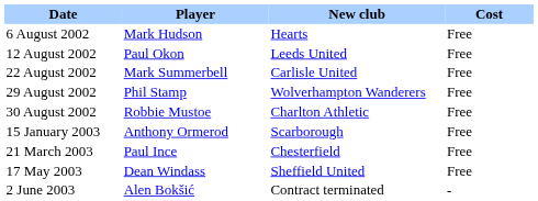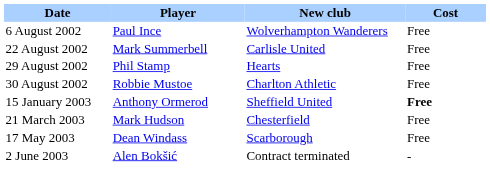 <table border="0" cellspacing="0" cellpadding="2">
 <tr style="background:#aad0ff;">
 <th width=20%>Date</th>
 <th width=25%>Player</th>
 <th width=30%>New club</th>
 <th width=15%>Cost</th>
 </tr>
 <tr>
 <td>6 August 2002</td>
-<td> <a href='#'>Mark Hudson</a></td>
-<td> <a href='#'>Hearts</a></td>
-<td>Free</td>
-</tr>
-<tr>
-<td>12 August 2002</td>
-<td>  <a href='#'>Paul Okon</a></td>
-<td><a href='#'>Leeds United</a></td>
+<td> <a href='#'>Paul Ince</a></td>
+<td><a href='#'>Wolverhampton Wanderers</a></td>
 <td>Free</td>
 </tr>
 <tr>
 <td>22 August 2002</td>
 <td> <a href='#'>Mark Summerbell</a></td>
 <td><a href='#'>Carlisle United</a></td>
 <td>Free</td>
 </tr>
 <tr>
 <td>29 August 2002</td>
 <td> <a href='#'>Phil Stamp</a></td>
-<td><a href='#'>Wolverhampton Wanderers</a></td>
+<td> <a href='#'>Hearts</a></td>
 <td>Free</td>
 </tr>
 <tr>
 <td>30 August 2002</td>
 <td> <a href='#'>Robbie Mustoe</a></td>
 <td><a href='#'>Charlton Athletic</a></td>
 <td>Free</td>
 </tr>
 <tr>
 <td>15 January 2003</td>
 <td> <a href='#'>Anthony Ormerod</a></td>
-<td><a href='#'>Scarborough</a></td>
-<td>Free</td>
+<td><a href='#'>Sheffield United</a></td>
+<td><strong>Free</strong></td>
 </tr>
 <tr>
 <td>21 March 2003</td>
-<td> <a href='#'>Paul Ince</a></td>
+<td> <a href='#'>Mark Hudson</a></td>
 <td><a href='#'>Chesterfield</a></td>
 <td>Free</td>
 </tr>
 <tr>
 <td>17 May 2003</td>
 <td> <a href='#'>Dean Windass</a></td>
-<td><a href='#'>Sheffield United</a></td>
+<td><a href='#'>Scarborough</a></td>
 <td>Free</td>
 </tr>
 <tr>
 <td>2 June 2003</td>
 <td> <a href='#'>Alen Bokšić</a></td>
 <td>Contract terminated</td>
 <td>-</td>
 </tr>
 </table>
